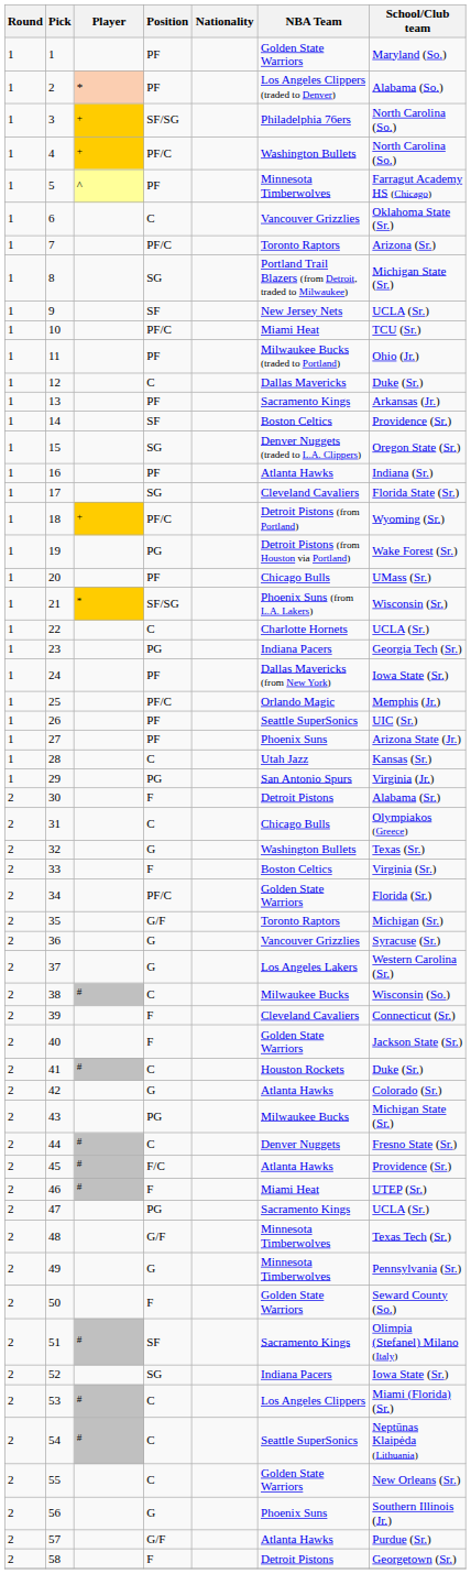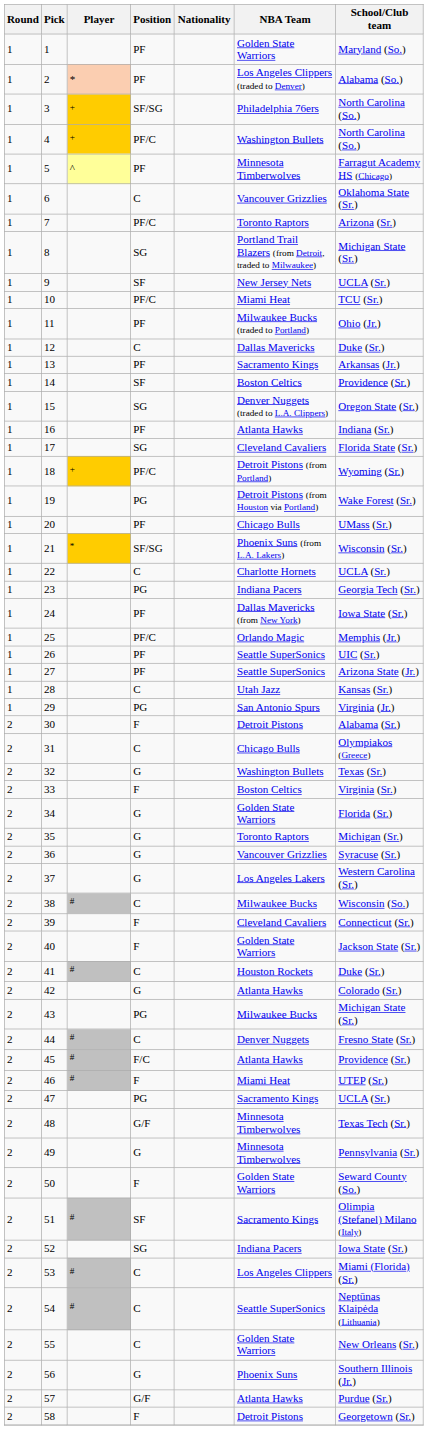 <table class="wikitable sortable">
 <tr>
 <th>Round</th>
 <th>Pick</th>
 <th width="20%">Player</th>
 <th width="10%">Position</th>
 <th width="15%">Nationality</th>
 <th width="30%">NBA Team</th>
 <th width="25%">School/Club team</th>
 </tr>
 <tr>
 <td>1</td>
 <td>1</td>
 <td></td>
 <td>PF</td>
 <td></td>
 <td><a href='#'>Golden State Warriors</a></td>
 <td><a href='#'>Maryland</a> (<a href='#'>So.</a>)</td>
 </tr>
 <tr>
 <td>1</td>
 <td>2</td>
 <td bgcolor="#FBCEB1">*</td>
 <td>PF</td>
 <td></td>
 <td><a href='#'>Los Angeles Clippers</a> <small>(traded to <a href='#'>Denver</a>)</small></td>
 <td><a href='#'>Alabama</a> (<a href='#'>So.</a>)</td>
 </tr>
 <tr>
 <td>1</td>
 <td>3</td>
 <td bgcolor="#FFCC00"><sup>+</sup></td>
 <td>SF/SG</td>
 <td></td>
 <td><a href='#'>Philadelphia 76ers</a></td>
 <td><a href='#'>North Carolina</a> (<a href='#'>So.</a>)</td>
 </tr>
 <tr>
 <td>1</td>
 <td>4</td>
 <td bgcolor="#FFCC00"><sup>+</sup></td>
 <td>PF/C</td>
 <td></td>
 <td><a href='#'>Washington Bullets</a></td>
 <td><a href='#'>North Carolina</a> (<a href='#'>So.</a>)</td>
 </tr>
 <tr>
 <td>1</td>
 <td>5</td>
 <td bgcolor="#FFFF99">^</td>
 <td>PF</td>
 <td></td>
 <td><a href='#'>Minnesota Timberwolves</a></td>
 <td><a href='#'>Farragut Academy HS</a> <small>(<a href='#'>Chicago</a>)</small></td>
 </tr>
 <tr>
 <td>1</td>
 <td>6</td>
 <td></td>
 <td>C</td>
 <td></td>
 <td><a href='#'>Vancouver Grizzlies</a></td>
 <td><a href='#'>Oklahoma State</a> (<a href='#'>Sr.</a>)</td>
 </tr>
 <tr>
 <td>1</td>
 <td>7</td>
 <td></td>
 <td>PF/C</td>
 <td></td>
 <td><a href='#'>Toronto Raptors</a></td>
 <td><a href='#'>Arizona</a>  (<a href='#'>Sr.</a>)</td>
 </tr>
 <tr>
 <td>1</td>
 <td>8</td>
 <td></td>
 <td>SG</td>
 <td></td>
 <td><a href='#'>Portland Trail Blazers</a> <small>(from <a href='#'>Detroit</a>, traded to <a href='#'>Milwaukee</a>)</small></td>
 <td><a href='#'>Michigan State</a> (<a href='#'>Sr.</a>)</td>
 </tr>
 <tr>
 <td>1</td>
 <td>9</td>
 <td></td>
 <td>SF</td>
 <td></td>
 <td><a href='#'>New Jersey Nets</a></td>
 <td><a href='#'>UCLA</a> (<a href='#'>Sr.</a>)</td>
 </tr>
 <tr>
 <td>1</td>
 <td>10</td>
 <td></td>
 <td>PF/C</td>
 <td></td>
 <td><a href='#'>Miami Heat</a></td>
 <td><a href='#'>TCU</a> (<a href='#'>Sr.</a>)</td>
 </tr>
 <tr>
 <td>1</td>
 <td>11</td>
 <td></td>
 <td>PF</td>
 <td></td>
 <td><a href='#'>Milwaukee Bucks</a> <small>(traded to <a href='#'>Portland</a>)</small></td>
 <td><a href='#'>Ohio</a> (<a href='#'>Jr.</a>)</td>
 </tr>
 <tr>
 <td>1</td>
 <td>12</td>
 <td></td>
 <td>C</td>
 <td></td>
 <td><a href='#'>Dallas Mavericks</a></td>
 <td><a href='#'>Duke</a> (<a href='#'>Sr.</a>)</td>
 </tr>
 <tr>
 <td>1</td>
 <td>13</td>
 <td></td>
 <td>PF</td>
 <td></td>
 <td><a href='#'>Sacramento Kings</a></td>
 <td><a href='#'>Arkansas</a> (<a href='#'>Jr.</a>)</td>
 </tr>
 <tr>
 <td>1</td>
 <td>14</td>
 <td></td>
 <td>SF</td>
 <td></td>
 <td><a href='#'>Boston Celtics</a></td>
 <td><a href='#'>Providence</a> (<a href='#'>Sr.</a>)</td>
 </tr>
 <tr>
 <td>1</td>
 <td>15</td>
 <td></td>
 <td>SG</td>
 <td></td>
 <td><a href='#'>Denver Nuggets</a> <small>(traded to <a href='#'>L.A. Clippers</a>)</small></td>
 <td><a href='#'>Oregon State</a> (<a href='#'>Sr.</a>)</td>
 </tr>
 <tr>
 <td>1</td>
 <td>16</td>
 <td></td>
 <td>PF</td>
 <td></td>
 <td><a href='#'>Atlanta Hawks</a></td>
 <td><a href='#'>Indiana</a> (<a href='#'>Sr.</a>)</td>
 </tr>
 <tr>
 <td>1</td>
 <td>17</td>
 <td></td>
 <td>SG</td>
 <td></td>
 <td><a href='#'>Cleveland Cavaliers</a></td>
 <td><a href='#'>Florida State</a> (<a href='#'>Sr.</a>)</td>
 </tr>
 <tr>
 <td>1</td>
 <td>18</td>
 <td bgcolor="#FFCC00"><sup>+</sup></td>
 <td>PF/C</td>
 <td></td>
 <td><a href='#'>Detroit Pistons</a> <small>(from <a href='#'>Portland</a>)</small></td>
 <td><a href='#'>Wyoming</a> (<a href='#'>Sr.</a>)</td>
 </tr>
 <tr>
 <td>1</td>
 <td>19</td>
 <td></td>
 <td>PG</td>
 <td></td>
 <td><a href='#'>Detroit Pistons</a> <small>(from <a href='#'>Houston</a> via <a href='#'>Portland</a>)</small></td>
 <td><a href='#'>Wake Forest</a> (<a href='#'>Sr.</a>)</td>
 </tr>
 <tr>
 <td>1</td>
 <td>20</td>
 <td></td>
 <td>PF</td>
 <td></td>
 <td><a href='#'>Chicago Bulls</a></td>
 <td><a href='#'>UMass</a> (<a href='#'>Sr.</a>)</td>
 </tr>
 <tr>
 <td>1</td>
 <td>21</td>
 <td bgcolor="#FFCC00"><sup>*</sup></td>
 <td>SF/SG</td>
 <td></td>
 <td><a href='#'>Phoenix Suns</a> <small>(from <a href='#'>L.A. Lakers</a>)</small></td>
 <td><a href='#'>Wisconsin</a> (<a href='#'>Sr.</a>)</td>
 </tr>
 <tr>
 <td>1</td>
 <td>22</td>
 <td></td>
 <td>C</td>
 <td></td>
 <td><a href='#'>Charlotte Hornets</a></td>
 <td><a href='#'>UCLA</a> (<a href='#'>Sr.</a>)</td>
 </tr>
 <tr>
 <td>1</td>
 <td>23</td>
 <td></td>
 <td>PG</td>
 <td></td>
 <td><a href='#'>Indiana Pacers</a></td>
 <td><a href='#'>Georgia Tech</a> (<a href='#'>Sr.</a>)</td>
 </tr>
 <tr>
 <td>1</td>
 <td>24</td>
 <td></td>
 <td>PF</td>
 <td></td>
 <td><a href='#'>Dallas Mavericks</a> <small>(from <a href='#'>New York</a>)</small></td>
 <td><a href='#'>Iowa State</a> (<a href='#'>Sr.</a>)</td>
 </tr>
 <tr>
 <td>1</td>
 <td>25</td>
 <td></td>
 <td>PF/C</td>
 <td></td>
 <td><a href='#'>Orlando Magic</a></td>
 <td><a href='#'>Memphis</a> (<a href='#'>Jr.</a>)</td>
 </tr>
 <tr>
 <td>1</td>
 <td>26</td>
 <td></td>
 <td>PF</td>
 <td></td>
 <td><a href='#'>Seattle SuperSonics</a></td>
 <td><a href='#'>UIC</a> (<a href='#'>Sr.</a>)</td>
 </tr>
 <tr>
 <td>1</td>
 <td>27</td>
 <td></td>
 <td>PF</td>
 <td></td>
-<td><a href='#'>Phoenix Suns</a></td>
+<td><a href='#'>Seattle SuperSonics</a></td>
 <td><a href='#'>Arizona State</a> (<a href='#'>Jr.</a>)</td>
 </tr>
 <tr>
 <td>1</td>
 <td>28</td>
 <td></td>
 <td>C</td>
 <td></td>
 <td><a href='#'>Utah Jazz</a></td>
 <td><a href='#'>Kansas</a> (<a href='#'>Sr.</a>)</td>
 </tr>
 <tr>
 <td>1</td>
 <td>29</td>
 <td></td>
 <td>PG</td>
 <td></td>
 <td><a href='#'>San Antonio Spurs</a></td>
 <td><a href='#'>Virginia</a> (<a href='#'>Jr.</a>)</td>
 </tr>
 <tr>
 <td>2</td>
 <td>30</td>
 <td></td>
 <td>F</td>
 <td></td>
 <td><a href='#'>Detroit Pistons</a></td>
 <td><a href='#'>Alabama</a> (<a href='#'>Sr.</a>)</td>
 </tr>
 <tr>
 <td>2</td>
 <td>31</td>
 <td></td>
 <td>C</td>
 <td><br></td>
 <td><a href='#'>Chicago Bulls</a></td>
 <td><a href='#'>Olympiakos</a> <small>(<a href='#'>Greece</a>)</small></td>
 </tr>
 <tr>
 <td>2</td>
 <td>32</td>
 <td></td>
 <td>G</td>
 <td></td>
 <td><a href='#'>Washington Bullets</a></td>
 <td><a href='#'>Texas</a> (<a href='#'>Sr.</a>)</td>
 </tr>
 <tr>
 <td>2</td>
 <td>33</td>
 <td></td>
 <td>F</td>
 <td></td>
 <td><a href='#'>Boston Celtics</a></td>
 <td><a href='#'>Virginia</a> (<a href='#'>Sr.</a>)</td>
 </tr>
 <tr>
 <td>2</td>
 <td>34</td>
 <td></td>
-<td>PF/C</td>
+<td>G</td>
 <td></td>
 <td><a href='#'>Golden State Warriors</a></td>
 <td><a href='#'>Florida</a> (<a href='#'>Sr.</a>)</td>
 </tr>
 <tr>
 <td>2</td>
 <td>35</td>
 <td></td>
-<td>G/F</td>
+<td>G</td>
 <td></td>
 <td><a href='#'>Toronto Raptors</a></td>
 <td><a href='#'>Michigan</a> (<a href='#'>Sr.</a>)</td>
 </tr>
 <tr>
 <td>2</td>
 <td>36</td>
 <td></td>
 <td>G</td>
 <td></td>
 <td><a href='#'>Vancouver Grizzlies</a></td>
 <td><a href='#'>Syracuse</a> (<a href='#'>Sr.</a>)</td>
 </tr>
 <tr>
 <td>2</td>
 <td>37</td>
 <td></td>
 <td>G</td>
 <td></td>
 <td><a href='#'>Los Angeles Lakers</a></td>
 <td><a href='#'>Western Carolina</a> (<a href='#'>Sr.</a>)</td>
 </tr>
 <tr>
 <td>2</td>
 <td>38</td>
 <td bgcolor="#C0C0C0"> <sup>#</sup></td>
 <td>C</td>
 <td></td>
 <td><a href='#'>Milwaukee Bucks</a></td>
 <td><a href='#'>Wisconsin</a> (<a href='#'>So.</a>)</td>
 </tr>
 <tr>
 <td>2</td>
 <td>39</td>
 <td></td>
 <td>F</td>
 <td></td>
 <td><a href='#'>Cleveland Cavaliers</a></td>
 <td><a href='#'>Connecticut</a> (<a href='#'>Sr.</a>)</td>
 </tr>
 <tr>
 <td>2</td>
 <td>40</td>
 <td></td>
 <td>F</td>
 <td></td>
 <td><a href='#'>Golden State Warriors</a></td>
 <td><a href='#'>Jackson State</a> (<a href='#'>Sr.</a>)</td>
 </tr>
 <tr>
 <td>2</td>
 <td>41</td>
 <td bgcolor="#C0C0C0"><sup>#</sup></td>
 <td>C</td>
 <td></td>
 <td><a href='#'>Houston Rockets</a></td>
 <td><a href='#'>Duke</a> (<a href='#'>Sr.</a>)</td>
 </tr>
 <tr>
 <td>2</td>
 <td>42</td>
 <td></td>
 <td>G</td>
 <td></td>
 <td><a href='#'>Atlanta Hawks</a></td>
 <td><a href='#'>Colorado</a>  (<a href='#'>Sr.</a>)</td>
 </tr>
 <tr>
 <td>2</td>
 <td>43</td>
 <td></td>
 <td>PG</td>
 <td></td>
 <td><a href='#'>Milwaukee Bucks</a></td>
 <td><a href='#'>Michigan State</a>  (<a href='#'>Sr.</a>)</td>
 </tr>
 <tr>
 <td>2</td>
 <td>44</td>
 <td bgcolor="#C0C0C0"><sup>#</sup></td>
 <td>C</td>
 <td></td>
 <td><a href='#'>Denver Nuggets</a></td>
 <td><a href='#'>Fresno State</a>   (<a href='#'>Sr.</a>)</td>
 </tr>
 <tr>
 <td>2</td>
 <td>45</td>
 <td bgcolor="#C0C0C0"><sup>#</sup></td>
 <td>F/C</td>
 <td></td>
 <td><a href='#'>Atlanta Hawks</a></td>
 <td><a href='#'>Providence</a>  (<a href='#'>Sr.</a>)</td>
 </tr>
 <tr>
 <td>2</td>
 <td>46</td>
 <td bgcolor="#C0C0C0"><sup>#</sup></td>
 <td>F</td>
 <td></td>
 <td><a href='#'>Miami Heat</a></td>
 <td><a href='#'>UTEP</a>  (<a href='#'>Sr.</a>)</td>
 </tr>
 <tr>
 <td>2</td>
 <td>47</td>
 <td></td>
 <td>PG</td>
 <td></td>
 <td><a href='#'>Sacramento Kings</a></td>
 <td><a href='#'>UCLA</a>  (<a href='#'>Sr.</a>)</td>
 </tr>
 <tr>
 <td>2</td>
 <td>48</td>
 <td></td>
 <td>G/F</td>
 <td></td>
 <td><a href='#'>Minnesota Timberwolves</a></td>
 <td><a href='#'>Texas Tech</a>  (<a href='#'>Sr.</a>)</td>
 </tr>
 <tr>
 <td>2</td>
 <td>49</td>
 <td></td>
 <td>G</td>
 <td></td>
 <td><a href='#'>Minnesota Timberwolves</a></td>
 <td><a href='#'>Pennsylvania</a>  (<a href='#'>Sr.</a>)</td>
 </tr>
 <tr>
 <td>2</td>
 <td>50</td>
 <td></td>
 <td>F</td>
 <td></td>
 <td><a href='#'>Golden State Warriors</a></td>
 <td><a href='#'>Seward County</a> (<a href='#'>So.</a>)</td>
 </tr>
 <tr>
 <td>2</td>
 <td>51</td>
 <td bgcolor="#C0C0C0"><sup>#</sup></td>
 <td>SF</td>
 <td></td>
 <td><a href='#'>Sacramento Kings</a></td>
 <td><a href='#'>Olimpia (Stefanel) Milano</a> <small>(<a href='#'>Italy</a>)</small></td>
 </tr>
 <tr>
 <td>2</td>
 <td>52</td>
 <td></td>
 <td>SG</td>
 <td></td>
 <td><a href='#'>Indiana Pacers</a></td>
 <td><a href='#'>Iowa State</a>  (<a href='#'>Sr.</a>)</td>
 </tr>
 <tr>
 <td>2</td>
 <td>53</td>
 <td bgcolor="#C0C0C0"><sup>#</sup></td>
 <td>C</td>
 <td></td>
 <td><a href='#'>Los Angeles Clippers</a></td>
 <td><a href='#'>Miami (Florida)</a>   (<a href='#'>Sr.</a>)</td>
 </tr>
 <tr>
 <td>2</td>
 <td>54</td>
 <td bgcolor="#C0C0C0"> <sup>#</sup></td>
 <td>C</td>
 <td></td>
 <td><a href='#'>Seattle SuperSonics</a></td>
 <td><a href='#'>Neptūnas Klaipėda</a> <small>(<a href='#'>Lithuania</a>)</small></td>
 </tr>
 <tr>
 <td>2</td>
 <td>55</td>
 <td></td>
 <td>C</td>
 <td></td>
 <td><a href='#'>Golden State Warriors</a></td>
 <td><a href='#'>New Orleans</a>  (<a href='#'>Sr.</a>)</td>
 </tr>
 <tr>
 <td>2</td>
 <td>56</td>
 <td></td>
 <td>G</td>
 <td></td>
 <td><a href='#'>Phoenix Suns</a></td>
 <td><a href='#'>Southern Illinois</a> (<a href='#'>Jr.</a>)</td>
 </tr>
 <tr>
 <td>2</td>
 <td>57</td>
 <td></td>
 <td>G/F</td>
 <td></td>
 <td><a href='#'>Atlanta Hawks</a></td>
 <td><a href='#'>Purdue</a> (<a href='#'>Sr.</a>)</td>
 </tr>
 <tr>
 <td>2</td>
 <td>58</td>
 <td></td>
 <td>F</td>
 <td></td>
 <td><a href='#'>Detroit Pistons</a></td>
 <td><a href='#'>Georgetown</a> (<a href='#'>Sr.</a>)</td>
 </tr>
 <tr>
 </tr>
 </table>
